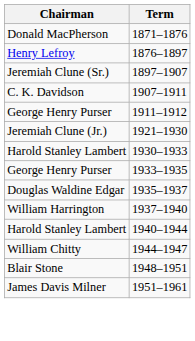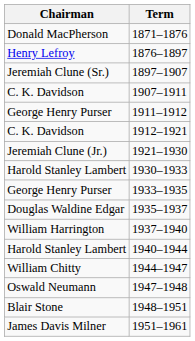 <table class="wikitable">
 <tr>
 <th>Chairman</th>
 <th>Term</th>
 </tr>
 <tr>
 <td>Donald MacPherson</td>
 <td>1871–1876</td>
 </tr>
 <tr>
 <td><a href='#'>Henry Lefroy</a></td>
 <td>1876–1897</td>
 </tr>
 <tr>
 <td>Jeremiah Clune (Sr.)</td>
 <td>1897–1907</td>
 </tr>
 <tr>
 <td>C. K. Davidson</td>
 <td>1907–1911</td>
 </tr>
 <tr>
 <td>George Henry Purser</td>
 <td>1911–1912</td>
+</tr>
+<tr>
+<td>C. K. Davidson</td>
+<td>1912–1921</td>
 </tr>
 <tr>
 <td>Jeremiah Clune (Jr.)</td>
 <td>1921–1930</td>
 </tr>
 <tr>
 <td>Harold Stanley Lambert</td>
 <td>1930–1933</td>
 </tr>
 <tr>
 <td>George Henry Purser</td>
 <td>1933–1935</td>
 </tr>
 <tr>
 <td>Douglas Waldine Edgar</td>
 <td>1935–1937</td>
 </tr>
 <tr>
 <td>William Harrington</td>
 <td>1937–1940</td>
 </tr>
 <tr>
 <td>Harold Stanley Lambert</td>
 <td>1940–1944</td>
 </tr>
 <tr>
 <td>William Chitty</td>
 <td>1944–1947</td>
 </tr>
 <tr>
+<td>Oswald Neumann</td>
+<td>1947–1948</td>
+</tr>
+<tr>
 <td>Blair Stone</td>
 <td>1948–1951</td>
 </tr>
 <tr>
 <td>James Davis Milner</td>
 <td>1951–1961</td>
 </tr>
 </table>
